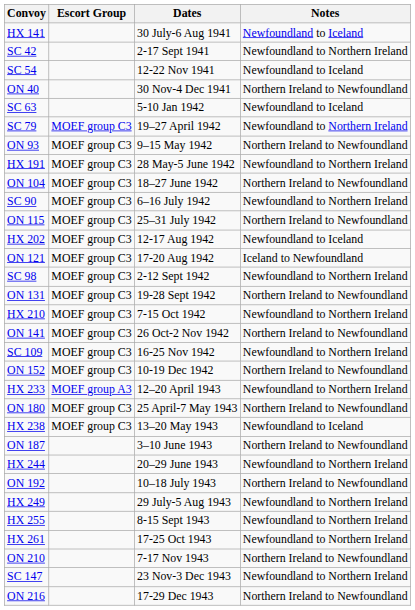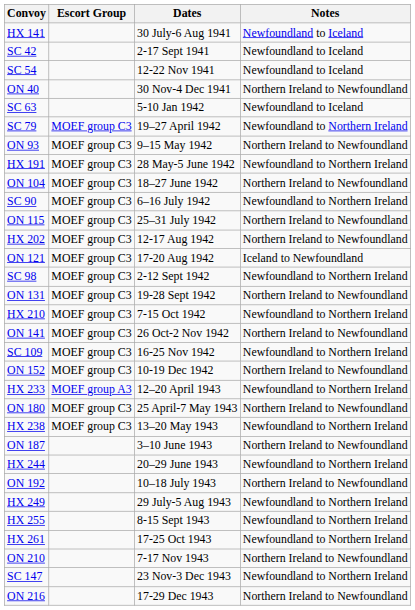 <table class="wikitable">
 <tr>
 <th>Convoy</th>
 <th>Escort Group</th>
 <th>Dates</th>
 <th>Notes</th>
 </tr>
 <tr>
 <td><a href='#'>HX 141</a></td>
 <td></td>
 <td>30 July-6 Aug 1941</td>
 <td><a href='#'>Newfoundland</a> to <a href='#'>Iceland</a></td>
 </tr>
 <tr>
 <td><a href='#'>SC 42</a></td>
 <td></td>
 <td>2-17 Sept 1941</td>
-<td>Newfoundland to Northern Ireland</td>
+<td>Newfoundland to Iceland</td>
 </tr>
 <tr>
 <td><a href='#'>SC 54</a></td>
 <td></td>
 <td>12-22 Nov 1941</td>
 <td>Newfoundland to Iceland</td>
 </tr>
 <tr>
 <td><a href='#'>ON 40</a></td>
 <td></td>
 <td>30 Nov-4 Dec 1941</td>
 <td>Northern Ireland to Newfoundland</td>
 </tr>
 <tr>
 <td><a href='#'>SC 63</a></td>
 <td></td>
 <td>5-10 Jan 1942</td>
 <td>Newfoundland to Iceland</td>
 </tr>
 <tr>
 <td><a href='#'>SC 79</a></td>
 <td><a href='#'>MOEF group C3</a></td>
 <td>19–27 April 1942</td>
 <td>Newfoundland to <a href='#'>Northern Ireland</a></td>
 </tr>
 <tr>
 <td><a href='#'>ON 93</a></td>
 <td>MOEF group C3</td>
 <td>9–15 May 1942</td>
 <td>Northern Ireland to Newfoundland</td>
 </tr>
 <tr>
 <td><a href='#'>HX 191</a></td>
 <td>MOEF group C3</td>
 <td>28 May-5 June 1942</td>
 <td>Newfoundland to Northern Ireland</td>
 </tr>
 <tr>
 <td><a href='#'>ON 104</a></td>
 <td>MOEF group C3</td>
 <td>18–27 June 1942</td>
 <td>Northern Ireland to Newfoundland</td>
 </tr>
 <tr>
 <td><a href='#'>SC 90</a></td>
 <td>MOEF group C3</td>
 <td>6–16 July 1942</td>
 <td>Newfoundland to Northern Ireland</td>
 </tr>
 <tr>
 <td><a href='#'>ON 115</a></td>
 <td>MOEF group C3</td>
 <td>25–31 July 1942</td>
 <td>Northern Ireland to Newfoundland</td>
 </tr>
 <tr>
 <td><a href='#'>HX 202</a></td>
 <td>MOEF group C3</td>
 <td>12-17 Aug 1942</td>
-<td>Newfoundland to Iceland</td>
+<td>Northern Ireland to Newfoundland</td>
 </tr>
 <tr>
 <td><a href='#'>ON 121</a></td>
 <td>MOEF group C3</td>
 <td>17-20 Aug 1942</td>
 <td>Iceland to Newfoundland</td>
 </tr>
 <tr>
 <td><a href='#'>SC 98</a></td>
 <td>MOEF group C3</td>
 <td>2-12 Sept 1942</td>
 <td>Newfoundland to Northern Ireland</td>
 </tr>
 <tr>
 <td><a href='#'>ON 131</a></td>
 <td>MOEF group C3</td>
 <td>19-28 Sept 1942</td>
 <td>Northern Ireland to Newfoundland</td>
 </tr>
 <tr>
 <td><a href='#'>HX 210</a></td>
 <td>MOEF group C3</td>
 <td>7-15 Oct 1942</td>
 <td>Newfoundland to Northern Ireland</td>
 </tr>
 <tr>
 <td><a href='#'>ON 141</a></td>
 <td>MOEF group C3</td>
 <td>26 Oct-2 Nov 1942</td>
 <td>Northern Ireland to Newfoundland</td>
 </tr>
 <tr>
 <td><a href='#'>SC 109</a></td>
 <td>MOEF group C3</td>
 <td>16-25 Nov 1942</td>
 <td>Newfoundland to Northern Ireland</td>
 </tr>
 <tr>
 <td><a href='#'>ON 152</a></td>
 <td>MOEF group C3</td>
 <td>10-19 Dec 1942</td>
 <td>Northern Ireland to Newfoundland</td>
 </tr>
 <tr>
 <td><a href='#'>HX 233</a></td>
 <td><a href='#'>MOEF group A3</a></td>
 <td>12–20 April 1943</td>
 <td>Newfoundland to Northern Ireland</td>
 </tr>
 <tr>
 <td><a href='#'>ON 180</a></td>
 <td>MOEF group C3</td>
 <td>25 April-7 May 1943</td>
 <td>Northern Ireland to Newfoundland</td>
 </tr>
 <tr>
 <td><a href='#'>HX 238</a></td>
 <td>MOEF group C3</td>
 <td>13–20 May 1943</td>
-<td>Newfoundland to Iceland</td>
+<td>Newfoundland to Northern Ireland</td>
 </tr>
 <tr>
 <td><a href='#'>ON 187</a></td>
 <td></td>
 <td>3–10 June 1943</td>
 <td>Northern Ireland to Newfoundland</td>
 </tr>
 <tr>
 <td><a href='#'>HX 244</a></td>
 <td></td>
 <td>20–29 June 1943</td>
 <td>Newfoundland to Northern Ireland</td>
 </tr>
 <tr>
 <td><a href='#'>ON 192</a></td>
 <td></td>
 <td>10–18 July 1943</td>
 <td>Northern Ireland to Newfoundland</td>
 </tr>
 <tr>
 <td><a href='#'>HX 249</a></td>
 <td></td>
 <td>29 July-5 Aug 1943</td>
 <td>Newfoundland to Northern Ireland</td>
 </tr>
 <tr>
 <td><a href='#'>HX 255</a></td>
 <td></td>
 <td>8-15 Sept 1943</td>
 <td>Newfoundland to Northern Ireland</td>
 </tr>
 <tr>
 <td><a href='#'>HX 261</a></td>
 <td></td>
 <td>17-25 Oct 1943</td>
 <td>Newfoundland to Northern Ireland</td>
 </tr>
 <tr>
 <td><a href='#'>ON 210</a></td>
 <td></td>
 <td>7-17 Nov 1943</td>
 <td>Northern Ireland to Newfoundland</td>
 </tr>
 <tr>
 <td><a href='#'>SC 147</a></td>
 <td></td>
 <td>23 Nov-3 Dec 1943</td>
 <td>Newfoundland to Northern Ireland</td>
 </tr>
 <tr>
 <td><a href='#'>ON 216</a></td>
 <td></td>
 <td>17-29 Dec 1943</td>
 <td>Northern Ireland to Newfoundland</td>
 </tr>
 </table>
